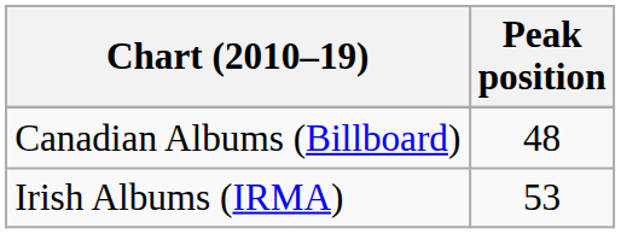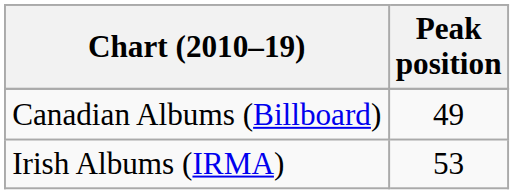 <table class="wikitable plainrowheaders sortable">
 <tr>
 <th scope="col">Chart (2010–19)</th>
 <th scope="col">Peak<br>position</th>
 </tr>
 <tr>
 </tr>
 <tr>
 </tr>
 <tr>
 <td>Canadian Albums (<a href='#'>Billboard</a>)</td>
-<td style="text-align:center;">48</td>
+<td style="text-align:center;">49</td>
 </tr>
 <tr>
 <td>Irish Albums (<a href='#'>IRMA</a>)</td>
 <td style="text-align:center;">53</td>
 </tr>
 </table>
